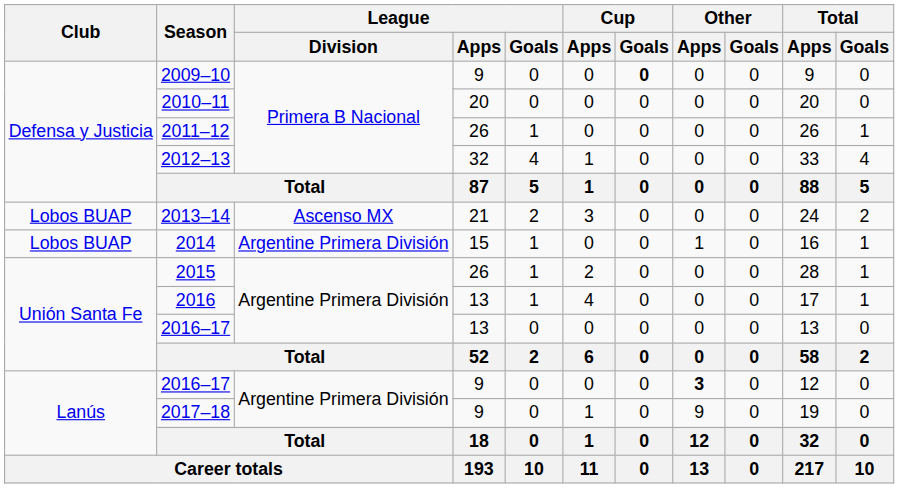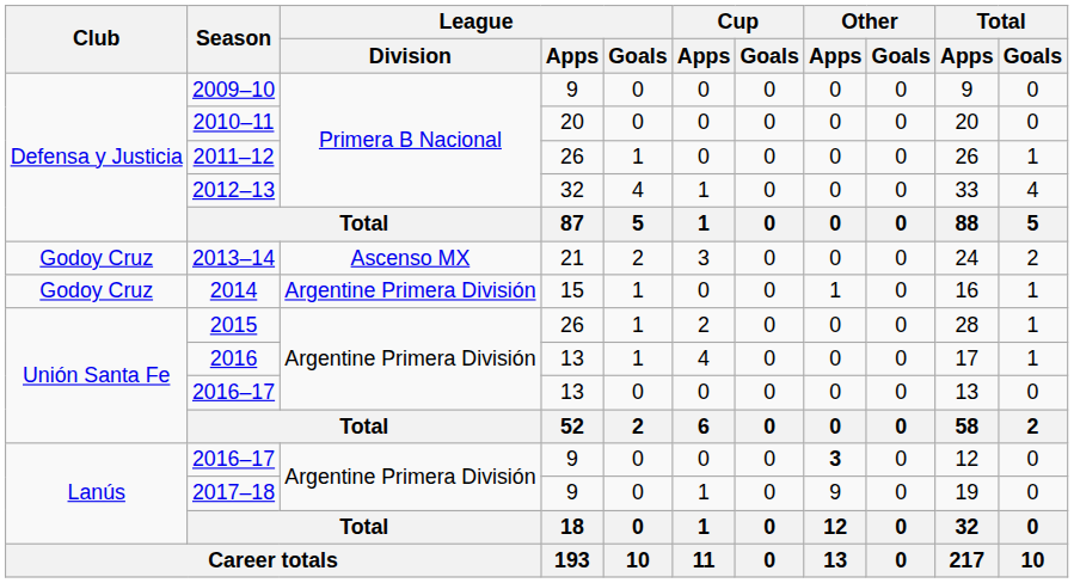 <table class="wikitable" style="text-align: center">
 <tr>
 <th rowspan=2>Club</th>
 <th rowspan=2>Season</th>
 <th colspan=3>League</th>
 <th colspan=2>Cup</th>
 <th colspan=2>Other</th>
 <th colspan=2>Total</th>
 </tr>
 <tr>
 <th>Division</th>
 <th>Apps</th>
 <th>Goals</th>
 <th>Apps</th>
 <th>Goals</th>
 <th>Apps</th>
 <th>Goals</th>
 <th>Apps</th>
 <th>Goals</th>
 </tr>
 <tr>
 <td rowspan=5><a href='#'>Defensa y Justicia</a></td>
 <td><a href='#'>2009–10</a></td>
 <td rowspan=4><a href='#'>Primera B Nacional</a></td>
 <td>9</td>
 <td>0</td>
 <td>0</td>
-<td><strong>0</strong></td>
+<td>0</td>
 <td>0</td>
 <td>0</td>
 <td>9</td>
 <td>0</td>
 </tr>
 <tr>
 <td><a href='#'>2010–11</a></td>
 <td>20</td>
 <td>0</td>
 <td>0</td>
 <td>0</td>
 <td>0</td>
 <td>0</td>
 <td>20</td>
 <td>0</td>
 </tr>
 <tr>
 <td><a href='#'>2011–12</a></td>
 <td>26</td>
 <td>1</td>
 <td>0</td>
 <td>0</td>
 <td>0</td>
 <td>0</td>
 <td>26</td>
 <td>1</td>
 </tr>
 <tr>
 <td><a href='#'>2012–13</a></td>
 <td>32</td>
 <td>4</td>
 <td>1</td>
 <td>0</td>
 <td>0</td>
 <td>0</td>
 <td>33</td>
 <td>4</td>
 </tr>
 <tr>
 <th colspan=2>Total</th>
 <th>87</th>
 <th>5</th>
 <th>1</th>
 <th>0</th>
 <th>0</th>
 <th>0</th>
 <th>88</th>
 <th>5</th>
 </tr>
 <tr>
-<td><a href='#'>Lobos BUAP</a></td>
+<td><a href='#'>Godoy Cruz</a></td>
 <td><a href='#'>2013–14</a></td>
 <td><a href='#'>Ascenso MX</a></td>
 <td>21</td>
 <td>2</td>
 <td>3</td>
 <td>0</td>
 <td>0</td>
 <td>0</td>
 <td>24</td>
 <td>2</td>
 </tr>
 <tr>
-<td><a href='#'>Lobos BUAP</a></td>
+<td><a href='#'>Godoy Cruz</a></td>
 <td><a href='#'>2014</a></td>
 <td><a href='#'>Argentine Primera División</a></td>
 <td>15</td>
 <td>1</td>
 <td>0</td>
 <td>0</td>
 <td>1</td>
 <td>0</td>
 <td>16</td>
 <td>1</td>
 </tr>
 <tr>
 <td rowspan=4><a href='#'>Unión Santa Fe</a></td>
 <td><a href='#'>2015</a></td>
 <td rowspan=3>Argentine Primera División</td>
 <td>26</td>
 <td>1</td>
 <td>2</td>
 <td>0</td>
 <td>0</td>
 <td>0</td>
 <td>28</td>
 <td>1</td>
 </tr>
 <tr>
 <td><a href='#'>2016</a></td>
 <td>13</td>
 <td>1</td>
 <td>4</td>
 <td>0</td>
 <td>0</td>
 <td>0</td>
 <td>17</td>
 <td>1</td>
 </tr>
 <tr>
 <td><a href='#'>2016–17</a></td>
 <td>13</td>
 <td>0</td>
 <td>0</td>
 <td>0</td>
 <td>0</td>
 <td>0</td>
 <td>13</td>
 <td>0</td>
 </tr>
 <tr>
 <th colspan=2>Total</th>
 <th>52</th>
 <th>2</th>
 <th>6</th>
 <th>0</th>
 <th>0</th>
 <th>0</th>
 <th>58</th>
 <th>2</th>
 </tr>
 <tr>
 <td rowspan=3><a href='#'>Lanús</a></td>
 <td><a href='#'>2016–17</a></td>
 <td rowspan=2>Argentine Primera División</td>
 <td>9</td>
 <td>0</td>
 <td>0</td>
 <td>0</td>
 <td><strong>3</strong></td>
 <td>0</td>
 <td>12</td>
 <td>0</td>
 </tr>
 <tr>
 <td><a href='#'>2017–18</a></td>
 <td>9</td>
 <td>0</td>
 <td>1</td>
 <td>0</td>
 <td>9</td>
 <td>0</td>
 <td>19</td>
 <td>0</td>
 </tr>
 <tr>
 <th colspan=2>Total</th>
 <th>18</th>
 <th>0</th>
 <th>1</th>
 <th>0</th>
 <th>12</th>
 <th>0</th>
 <th>32</th>
 <th>0</th>
 </tr>
 <tr>
 <th colspan=3>Career totals</th>
 <th>193</th>
 <th>10</th>
 <th>11</th>
 <th>0</th>
 <th>13</th>
 <th>0</th>
 <th>217</th>
 <th>10</th>
 </tr>
 </table>
